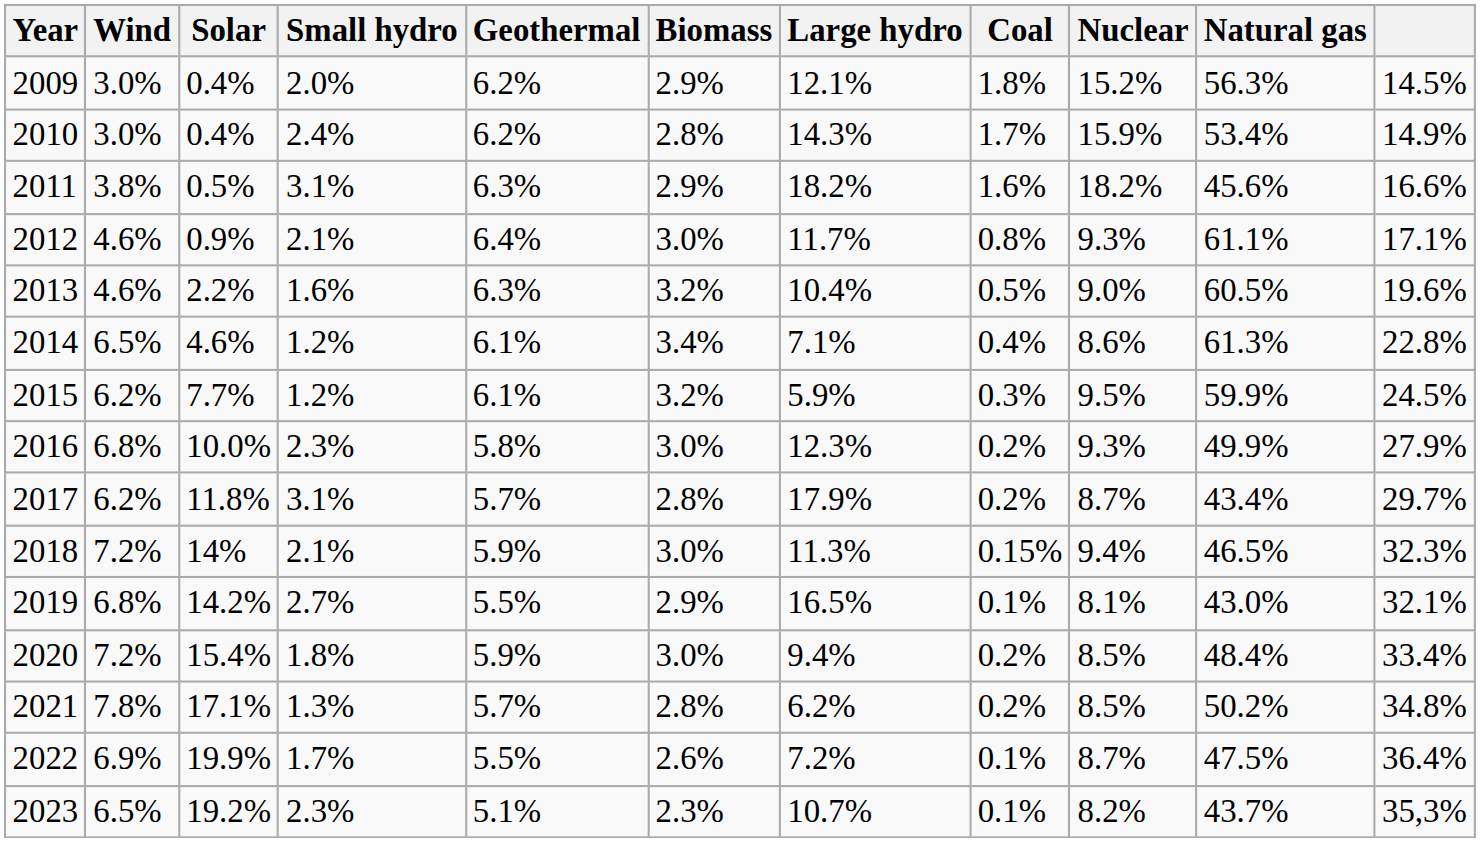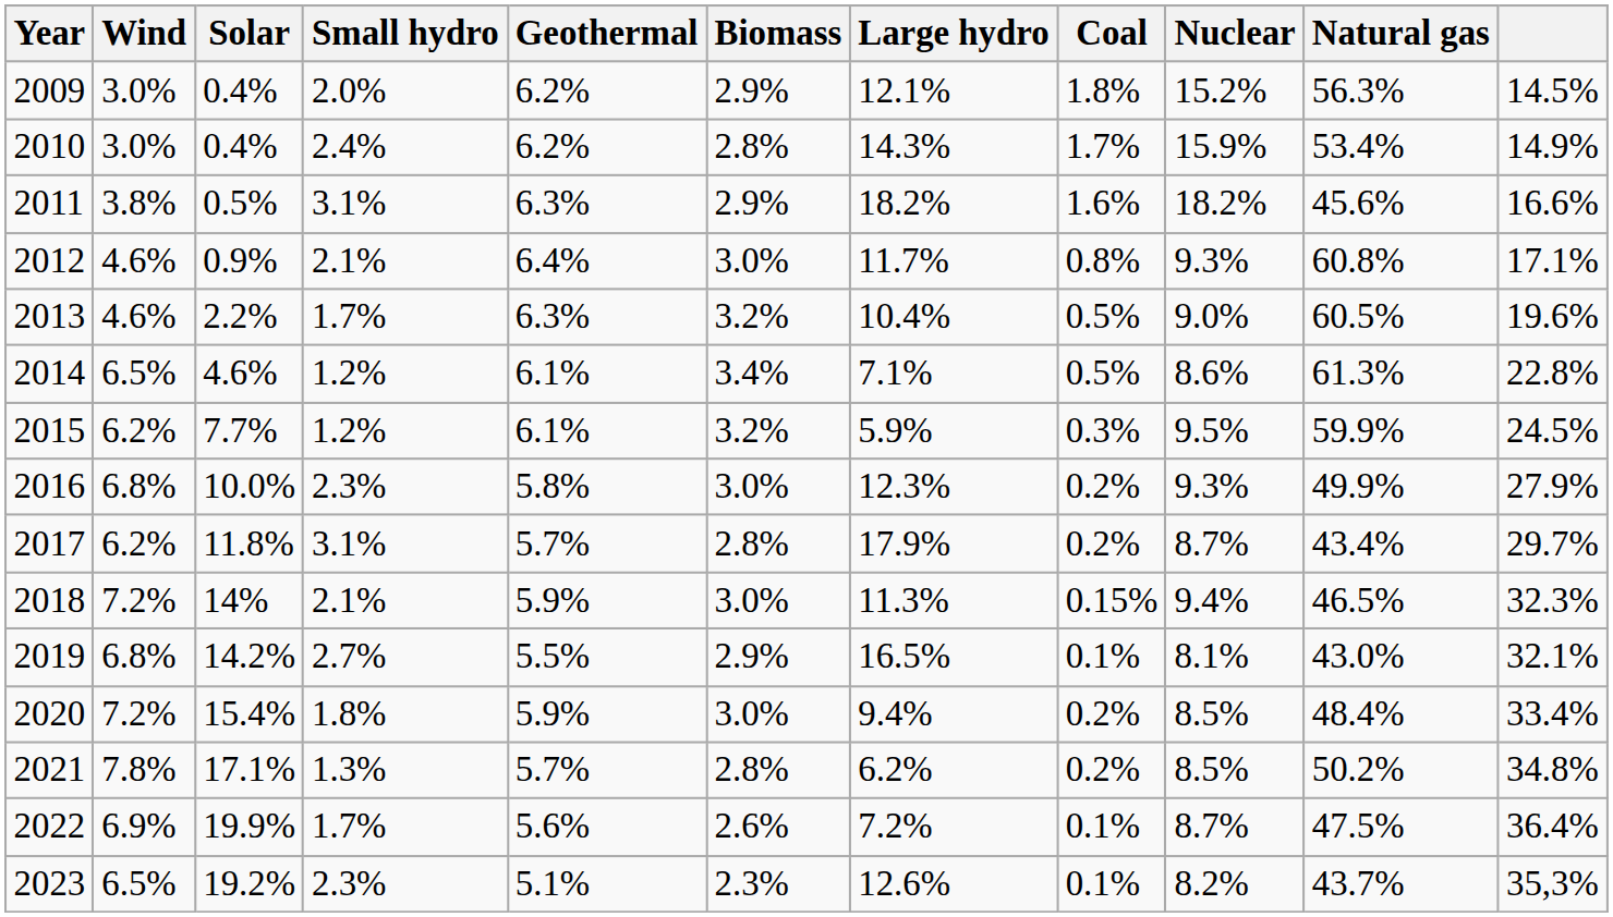 <table class="wikitable">
 <tr>
 <th>Year</th>
 <th>Wind</th>
 <th>Solar</th>
 <th>Small hydro</th>
 <th>Geothermal</th>
 <th>Biomass</th>
 <th>Large hydro</th>
 <th>Coal</th>
 <th>Nuclear</th>
 <th>Natural gas</th>
 <th></th>
 </tr>
 <tr>
 <td>2009</td>
 <td>3.0%</td>
 <td>0.4%</td>
 <td>2.0%</td>
 <td>6.2%</td>
 <td>2.9%</td>
 <td>12.1%</td>
 <td>1.8%</td>
 <td>15.2%</td>
 <td>56.3%</td>
 <td>14.5%</td>
 </tr>
 <tr>
 <td>2010</td>
 <td>3.0%</td>
 <td>0.4%</td>
 <td>2.4%</td>
 <td>6.2%</td>
 <td>2.8%</td>
 <td>14.3%</td>
 <td>1.7%</td>
 <td>15.9%</td>
 <td>53.4%</td>
 <td>14.9%</td>
 </tr>
 <tr>
 <td>2011</td>
 <td>3.8%</td>
 <td>0.5%</td>
 <td>3.1%</td>
 <td>6.3%</td>
 <td>2.9%</td>
 <td>18.2%</td>
 <td>1.6%</td>
 <td>18.2%</td>
 <td>45.6%</td>
 <td>16.6%</td>
 </tr>
 <tr>
 <td>2012</td>
 <td>4.6%</td>
 <td>0.9%</td>
 <td>2.1%</td>
 <td>6.4%</td>
 <td>3.0%</td>
 <td>11.7%</td>
 <td>0.8%</td>
 <td>9.3%</td>
-<td>61.1%</td>
+<td>60.8%</td>
 <td>17.1%</td>
 </tr>
 <tr>
 <td>2013</td>
 <td>4.6%</td>
 <td>2.2%</td>
-<td>1.6%</td>
+<td>1.7%</td>
 <td>6.3%</td>
 <td>3.2%</td>
 <td>10.4%</td>
 <td>0.5%</td>
 <td>9.0%</td>
 <td>60.5%</td>
 <td>19.6%</td>
 </tr>
 <tr>
 <td>2014</td>
 <td>6.5%</td>
 <td>4.6%</td>
 <td>1.2%</td>
 <td>6.1%</td>
 <td>3.4%</td>
 <td>7.1%</td>
-<td>0.4%</td>
+<td>0.5%</td>
 <td>8.6%</td>
 <td>61.3%</td>
 <td>22.8%</td>
 </tr>
 <tr>
 <td>2015</td>
 <td>6.2%</td>
 <td>7.7%</td>
 <td>1.2%</td>
 <td>6.1%</td>
 <td>3.2%</td>
 <td>5.9%</td>
 <td>0.3%</td>
 <td>9.5%</td>
 <td>59.9%</td>
 <td>24.5%</td>
 </tr>
 <tr>
 <td>2016</td>
 <td>6.8%</td>
 <td>10.0%</td>
 <td>2.3%</td>
 <td>5.8%</td>
 <td>3.0%</td>
 <td>12.3%</td>
 <td>0.2%</td>
 <td>9.3%</td>
 <td>49.9%</td>
 <td>27.9%</td>
 </tr>
 <tr>
 <td>2017</td>
 <td>6.2%</td>
 <td>11.8%</td>
 <td>3.1%</td>
 <td>5.7%</td>
 <td>2.8%</td>
 <td>17.9%</td>
 <td>0.2%</td>
 <td>8.7%</td>
 <td>43.4%</td>
 <td>29.7%</td>
 </tr>
 <tr>
 <td>2018</td>
 <td>7.2%</td>
 <td>14%</td>
 <td>2.1%</td>
 <td>5.9%</td>
 <td>3.0%</td>
 <td>11.3%</td>
 <td>0.15%</td>
 <td>9.4%</td>
 <td>46.5%</td>
 <td>32.3%</td>
 </tr>
 <tr>
 <td>2019</td>
 <td>6.8%</td>
 <td>14.2%</td>
 <td>2.7%</td>
 <td>5.5%</td>
 <td>2.9%</td>
 <td>16.5%</td>
 <td>0.1%</td>
 <td>8.1%</td>
 <td>43.0%</td>
 <td>32.1%</td>
 </tr>
 <tr>
 <td>2020</td>
 <td>7.2%</td>
 <td>15.4%</td>
 <td>1.8%</td>
 <td>5.9%</td>
 <td>3.0%</td>
 <td>9.4%</td>
 <td>0.2%</td>
 <td>8.5%</td>
 <td>48.4%</td>
 <td>33.4%</td>
 </tr>
 <tr>
 <td>2021</td>
 <td>7.8%</td>
 <td>17.1%</td>
 <td>1.3%</td>
 <td>5.7%</td>
 <td>2.8%</td>
 <td>6.2%</td>
 <td>0.2%</td>
 <td>8.5%</td>
 <td>50.2%</td>
 <td>34.8%</td>
 </tr>
 <tr>
 <td>2022</td>
 <td>6.9%</td>
 <td>19.9%</td>
 <td>1.7%</td>
-<td>5.5%</td>
+<td>5.6%</td>
 <td>2.6%</td>
 <td>7.2%</td>
 <td>0.1%</td>
 <td>8.7%</td>
 <td>47.5%</td>
 <td>36.4%</td>
 </tr>
 <tr>
 <td>2023</td>
 <td>6.5%</td>
 <td>19.2%</td>
 <td>2.3%</td>
 <td>5.1%</td>
 <td>2.3%</td>
-<td>10.7%</td>
+<td>12.6%</td>
 <td>0.1%</td>
 <td>8.2%</td>
 <td>43.7%</td>
 <td>35,3%</td>
 </tr>
 </table>
